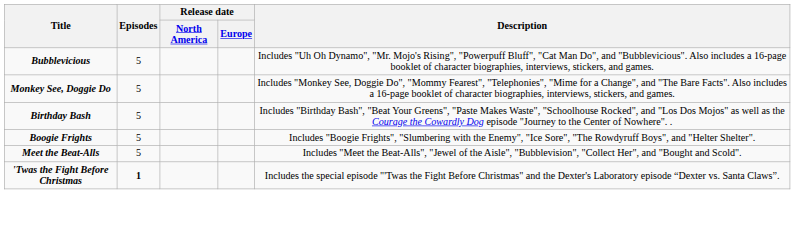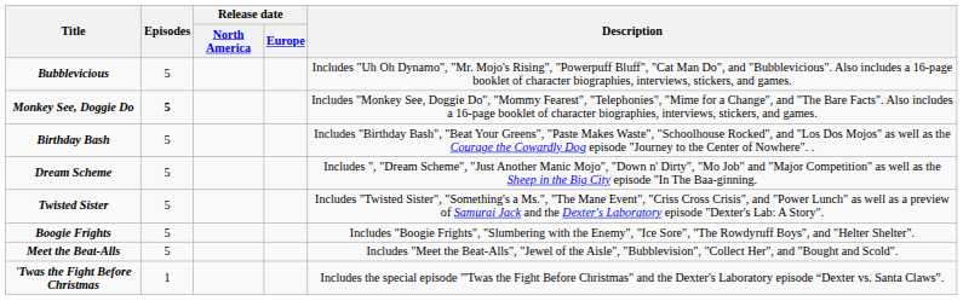 <table class="wikitable" style="text-align:center;">
 <tr>
 <th rowspan="2">Title</th>
 <th rowspan="2">Episodes</th>
 <th colspan="2">Release date</th>
 <th rowspan="2">Description</th>
 </tr>
 <tr>
 <th><a href='#'>North America</a></th>
 <th><a href='#'>Europe</a> </th>
 </tr>
 <tr>
 <td><strong><em>Bubblevicious</em></strong></td>
 <td>5</td>
 <td></td>
 <td></td>
 <td>Includes "Uh Oh Dynamo", "Mr. Mojo's Rising", "Powerpuff Bluff", "Cat Man Do", and "Bubblevicious". Also includes a 16-page booklet of character biographies, interviews, stickers, and games.</td>
 </tr>
 <tr>
 <td><strong><em>Monkey See, Doggie Do</em></strong></td>
-<td>5</td>
+<td><strong>5</strong></td>
 <td></td>
 <td></td>
 <td>Includes "Monkey See, Doggie Do", "Mommy Fearest", "Telephonies", "Mime for a Change", and "The Bare Facts". Also includes a 16-page booklet of character biographies, interviews, stickers, and games.</td>
 </tr>
 <tr>
 <td><strong><em>Birthday Bash</em></strong></td>
 <td>5</td>
 <td></td>
 <td></td>
 <td>Includes "Birthday Bash", "Beat Your Greens", "Paste Makes Waste", "Schoolhouse Rocked", and "Los Dos Mojos" as well as the <em><a href='#'>Courage the Cowardly Dog</a></em> episode "Journey to the Center of Nowhere". .</td>
+</tr>
+<tr>
+<td><strong><em>Dream Scheme</em></strong></td>
+<td>5</td>
+<td></td>
+<td></td>
+<td>Includes ", "Dream Scheme", "Just Another Manic Mojo", "Down n' Dirty", "Mo Job" and "Major Competition" as well as the <em><a href='#'>Sheep in the Big City</a></em> episode "In The Baa-ginning.</td>
+</tr>
+<tr>
+<td><strong><em>Twisted Sister</em></strong></td>
+<td>5</td>
+<td></td>
+<td></td>
+<td>Includes "Twisted Sister", "Something's a Ms.", "The Mane Event", "Criss Cross Crisis", and "Power Lunch" as well as a preview of <em><a href='#'>Samurai Jack</a></em> and the <em><a href='#'>Dexter's Laboratory</a></em> episode "Dexter's Lab: A Story".</td>
 </tr>
 <tr>
 <td><strong><em>Boogie Frights</em></strong></td>
 <td>5</td>
 <td></td>
 <td></td>
 <td>Includes "Boogie Frights", "Slumbering with the Enemy", "Ice Sore", "The Rowdyruff Boys", and "Helter Shelter".</td>
 </tr>
 <tr>
 <td><strong><em>Meet the Beat-Alls</em></strong></td>
 <td>5</td>
 <td></td>
 <td></td>
 <td>Includes "Meet the Beat-Alls", "Jewel of the Aisle", "Bubblevision", "Collect Her", and "Bought and Scold".</td>
 </tr>
 <tr>
 <td><strong><em>'Twas the Fight Before Christmas</em></strong></td>
-<td><strong>1</strong></td>
+<td>1</td>
 <td></td>
 <td></td>
 <td>Includes the special episode "'Twas the Fight Before Christmas" and the Dexter's Laboratory episode “Dexter vs. Santa Claws”.</td>
 </tr>
 </table>
